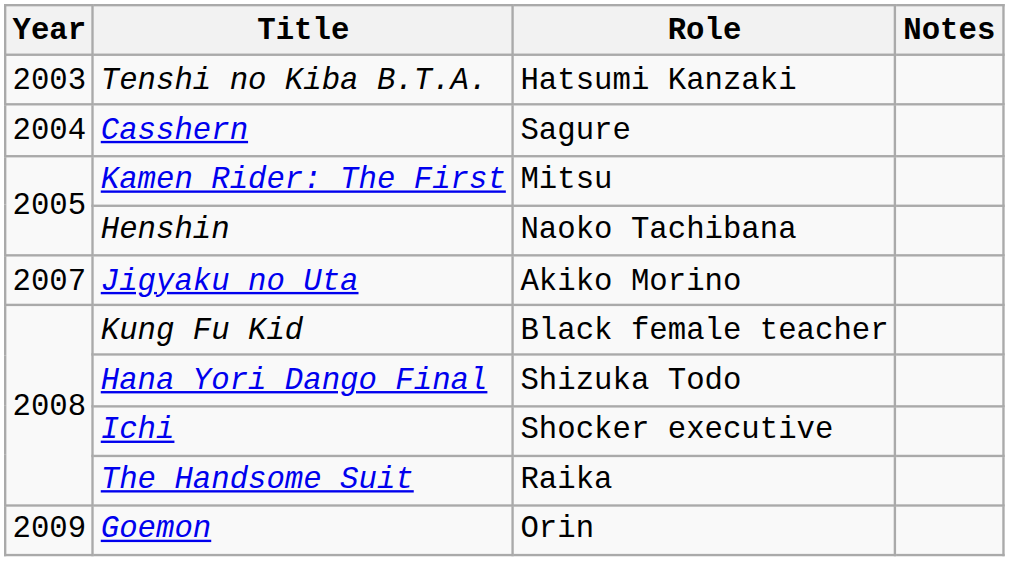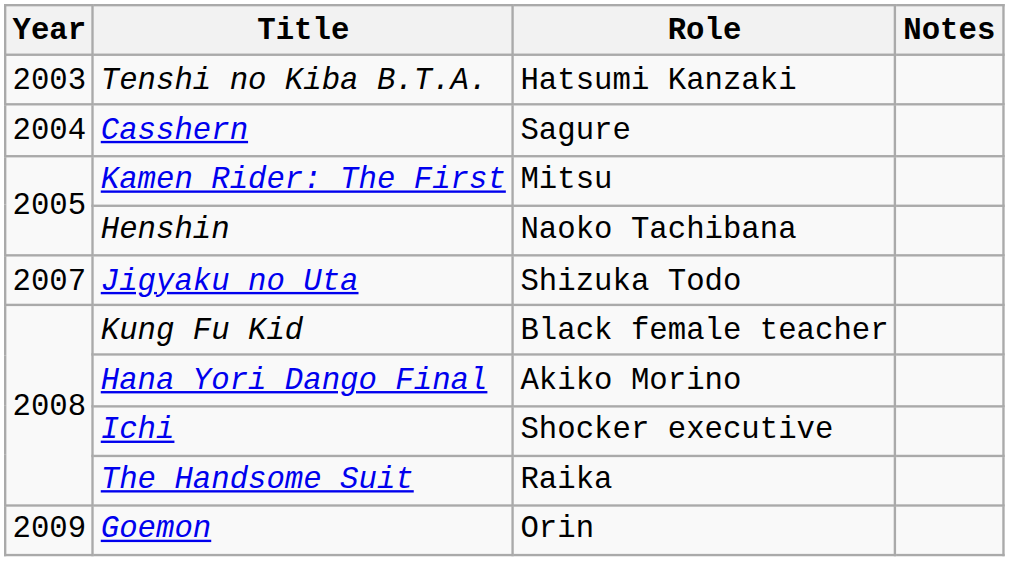 <table class="wikitable">
 <tr>
 <th>Year</th>
 <th>Title</th>
 <th>Role</th>
 <th>Notes</th>
 </tr>
 <tr>
 <td>2003</td>
 <td><em>Tenshi no Kiba B.T.A.</em></td>
 <td>Hatsumi Kanzaki</td>
 <td></td>
 </tr>
 <tr>
 <td>2004</td>
 <td><em><a href='#'>Casshern</a></em></td>
 <td>Sagure</td>
 <td></td>
 </tr>
 <tr>
 <td rowspan="2">2005</td>
 <td><em><a href='#'>Kamen Rider: The First</a></em></td>
 <td>Mitsu</td>
 <td></td>
 </tr>
 <tr>
 <td><em>Henshin</em></td>
 <td>Naoko Tachibana</td>
 <td></td>
 </tr>
 <tr>
 <td>2007</td>
 <td><em><a href='#'>Jigyaku no Uta</a></em></td>
-<td>Akiko Morino</td>
+<td>Shizuka Todo</td>
 <td></td>
 </tr>
 <tr>
 <td rowspan="4">2008</td>
 <td><em>Kung Fu Kid</em></td>
 <td>Black female teacher</td>
 <td></td>
 </tr>
 <tr>
 <td><em><a href='#'>Hana Yori Dango Final</a></em></td>
-<td>Shizuka Todo</td>
+<td>Akiko Morino</td>
 <td></td>
 </tr>
 <tr>
 <td><em><a href='#'>Ichi</a></em></td>
 <td>Shocker executive</td>
 <td></td>
 </tr>
 <tr>
 <td><em><a href='#'>The Handsome Suit</a></em></td>
 <td>Raika</td>
 <td></td>
 </tr>
 <tr>
 <td>2009</td>
 <td><em><a href='#'>Goemon</a></em></td>
 <td>Orin</td>
 <td></td>
 </tr>
 </table>
